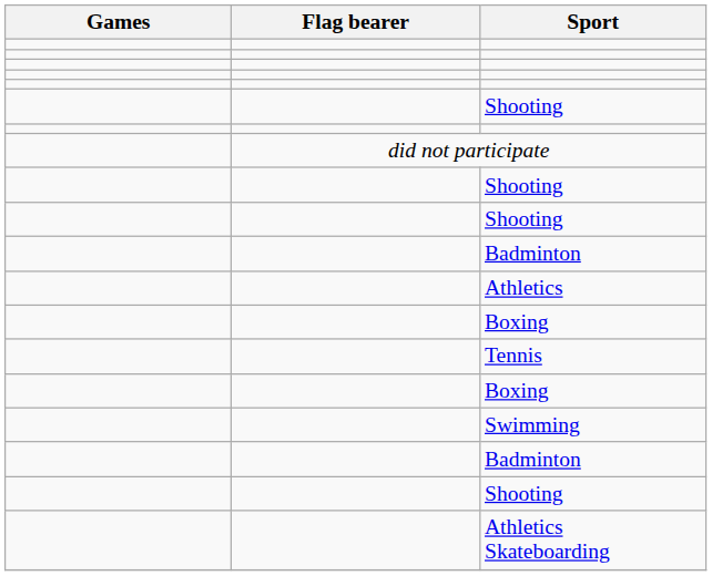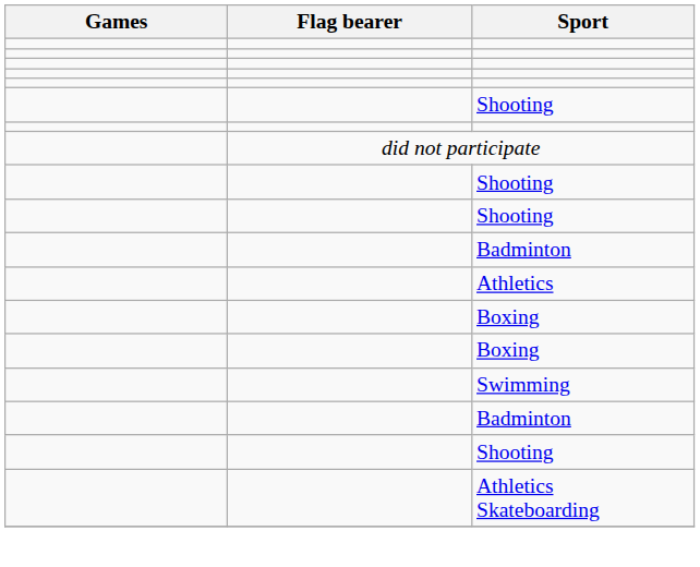 <table class="wikitable sortable">
 <tr>
 <th style="width:10em">Games</th>
 <th style="width:11em">Flag bearer</th>
 <th style="width:10em">Sport</th>
 </tr>
 <tr>
 <td></td>
 <td></td>
 <td></td>
 </tr>
 <tr>
 <td></td>
 <td></td>
 <td></td>
 </tr>
 <tr>
 <td></td>
 <td></td>
 <td></td>
 </tr>
 <tr>
 <td></td>
 <td></td>
 <td></td>
 </tr>
 <tr>
 <td></td>
 <td></td>
 <td></td>
 </tr>
 <tr>
 <td></td>
 <td></td>
 <td> <a href='#'>Shooting</a></td>
 </tr>
 <tr>
 <td></td>
 <td></td>
 <td></td>
 </tr>
 <tr>
 <td></td>
 <td align=center colspan=2 rowspan="1"><em>did not participate</em></td>
 </tr>
 <tr>
 <td></td>
 <td></td>
 <td> <a href='#'>Shooting</a></td>
 </tr>
 <tr>
 <td></td>
 <td></td>
 <td> <a href='#'>Shooting</a></td>
 </tr>
 <tr>
 <td></td>
 <td></td>
 <td> <a href='#'>Badminton</a></td>
 </tr>
 <tr>
 <td></td>
 <td></td>
 <td> <a href='#'>Athletics</a></td>
 </tr>
 <tr>
 <td></td>
 <td></td>
 <td> <a href='#'>Boxing</a></td>
 </tr>
 <tr>
 <td></td>
 <td></td>
-<td> <a href='#'>Tennis</a></td>
-</tr>
-<tr>
-<td></td>
-<td></td>
 <td> <a href='#'>Boxing</a></td>
 </tr>
 <tr>
 <td></td>
 <td></td>
 <td> <a href='#'>Swimming</a></td>
 </tr>
 <tr>
 <td></td>
 <td></td>
 <td> <a href='#'>Badminton</a></td>
 </tr>
 <tr>
 <td></td>
 <td><br></td>
 <td> <a href='#'>Shooting</a></td>
 </tr>
 <tr>
 <td></td>
 <td><br></td>
 <td> <a href='#'>Athletics</a><br> <a href='#'>Skateboarding</a></td>
 </tr>
 <tr>
 </tr>
 </table>
